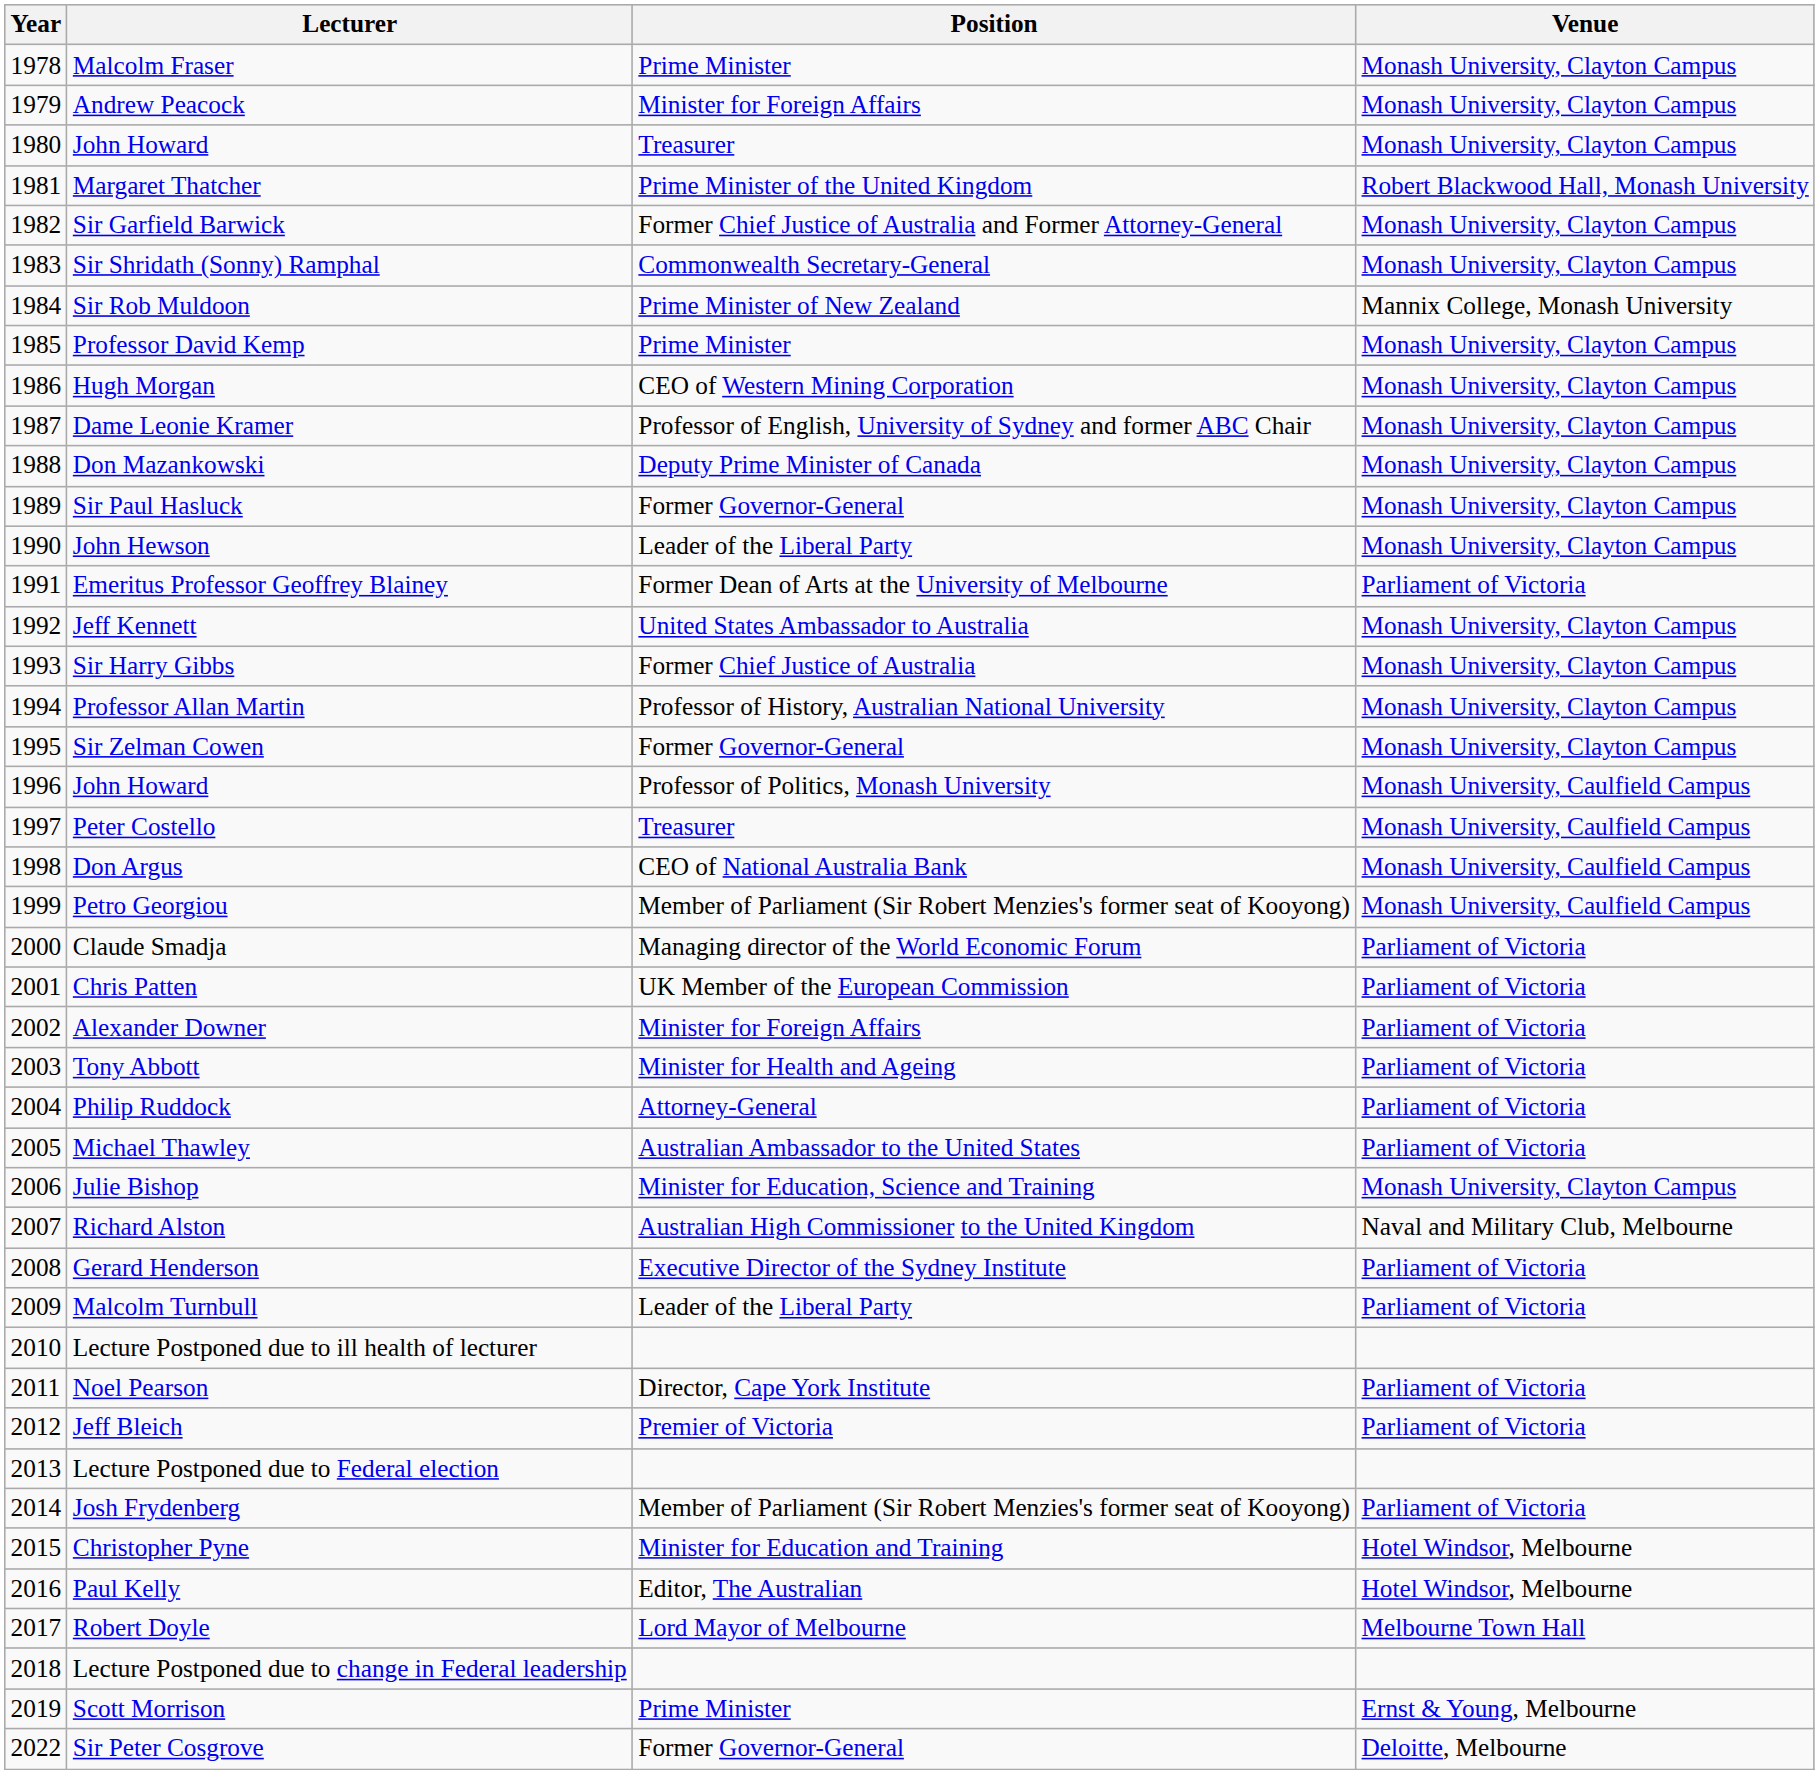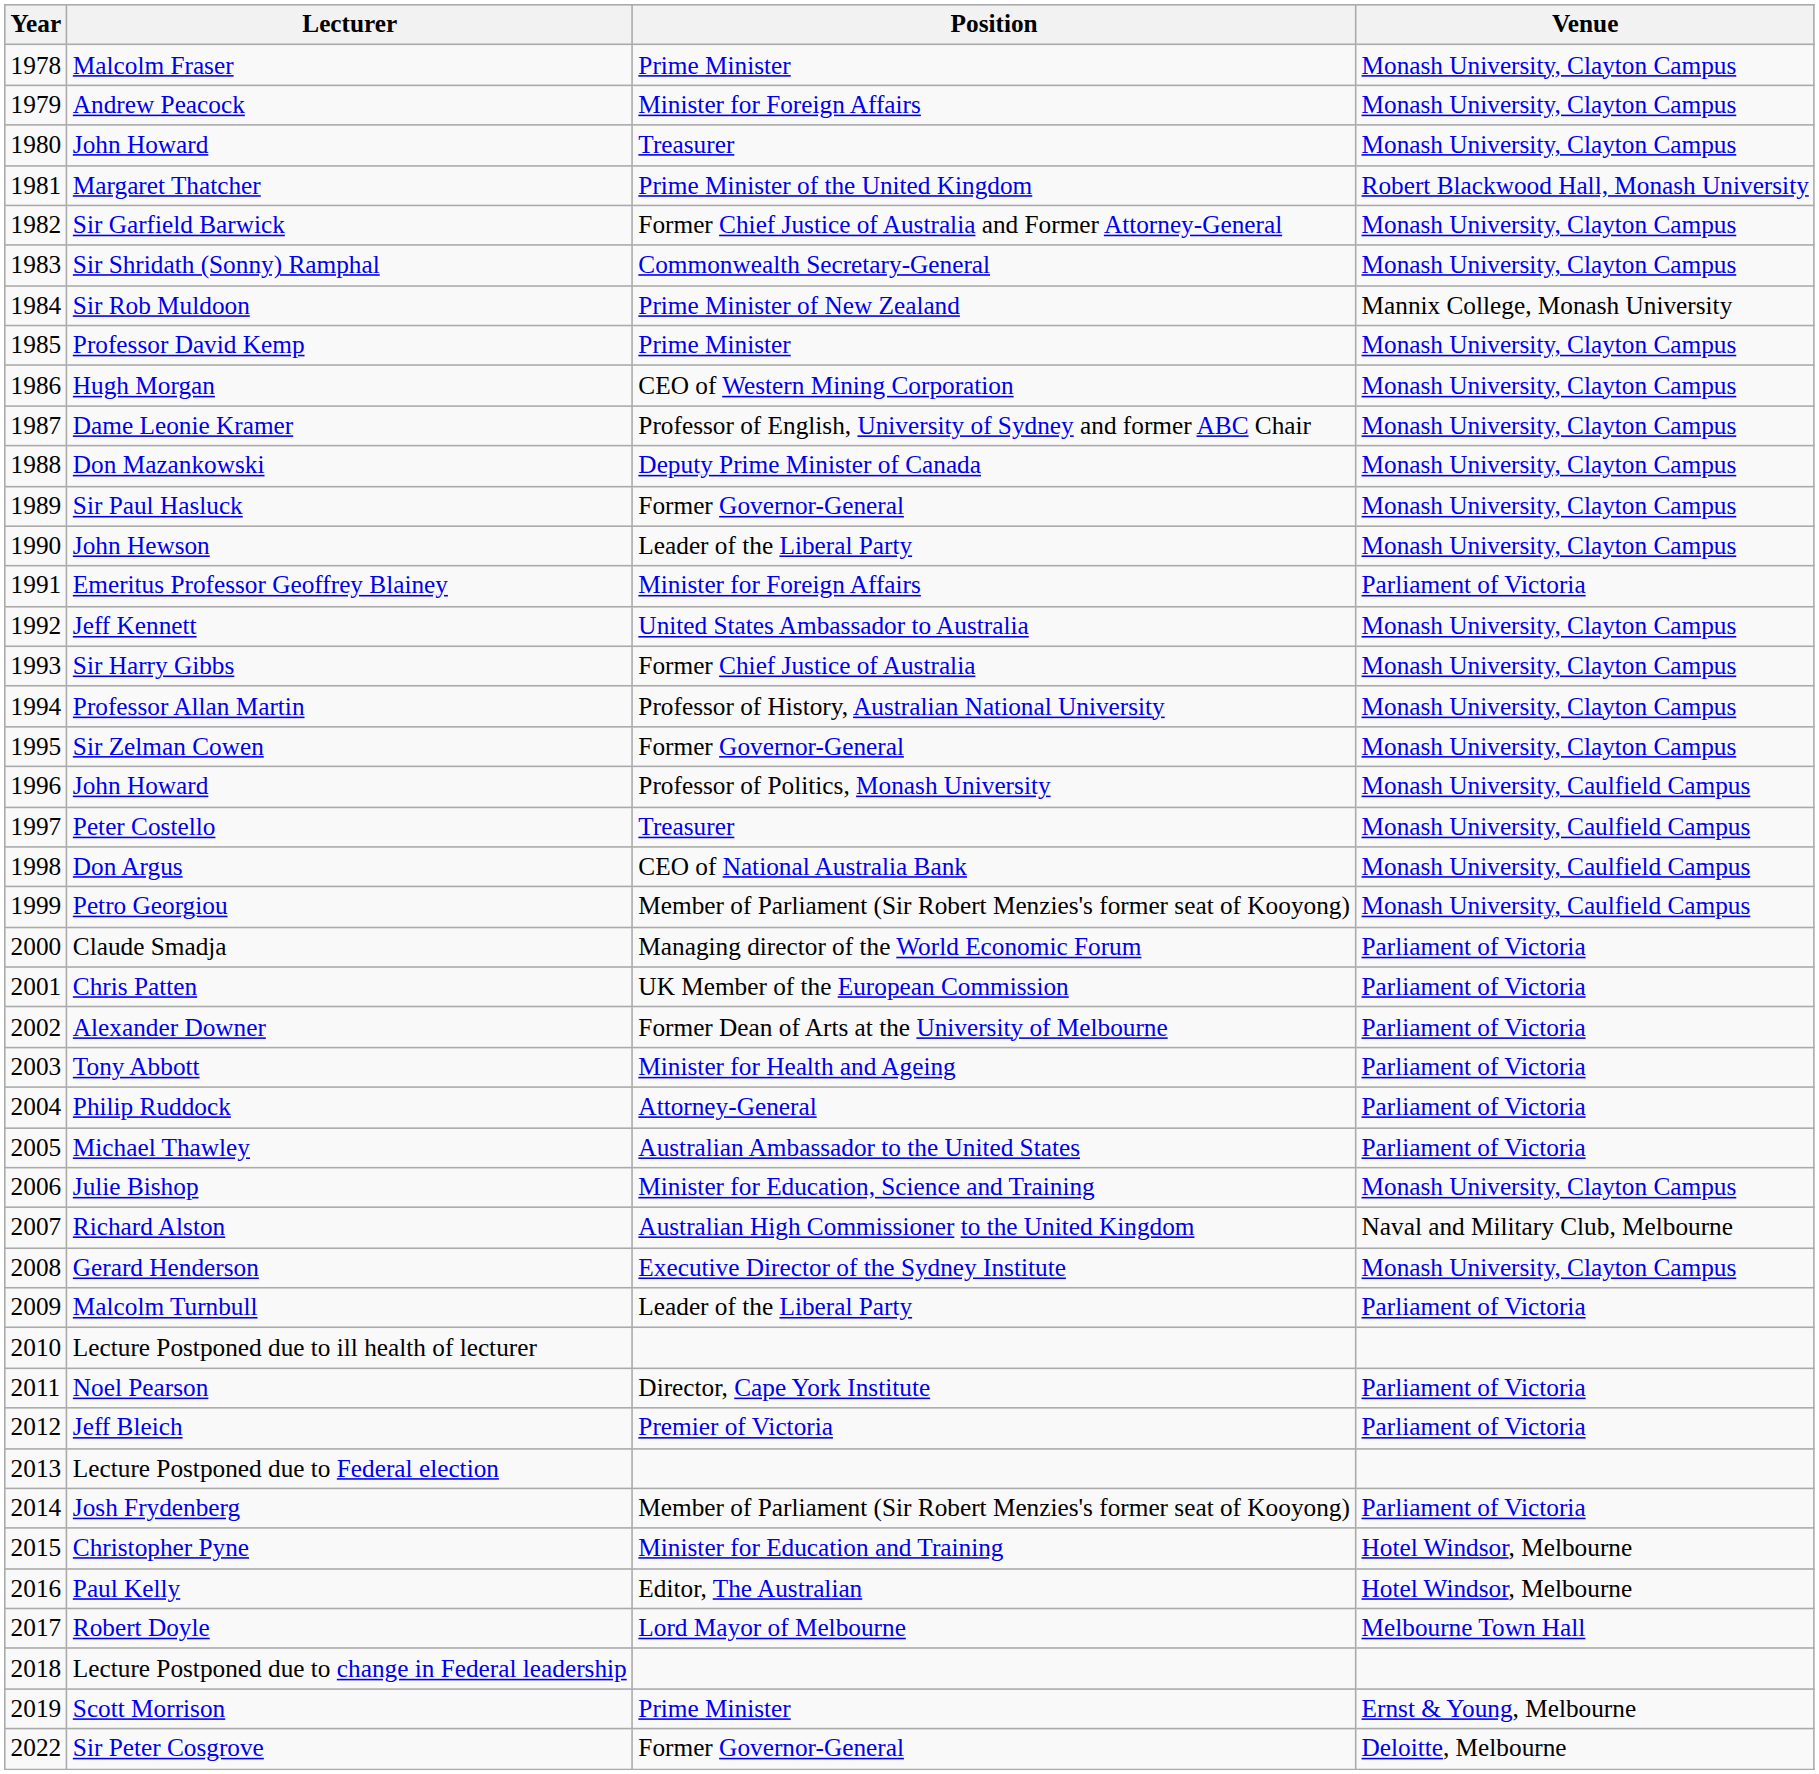 <table class="wikitable">
 <tr>
 <th>Year</th>
 <th>Lecturer</th>
 <th>Position</th>
 <th>Venue</th>
 </tr>
 <tr>
 <td>1978</td>
 <td><a href='#'>Malcolm Fraser</a></td>
 <td><a href='#'>Prime Minister</a></td>
 <td><a href='#'>Monash University, Clayton Campus</a></td>
 </tr>
 <tr>
 <td>1979</td>
 <td><a href='#'>Andrew Peacock</a></td>
 <td><a href='#'>Minister for Foreign Affairs</a></td>
 <td><a href='#'>Monash University, Clayton Campus</a></td>
 </tr>
 <tr>
 <td>1980</td>
 <td><a href='#'>John Howard</a></td>
 <td><a href='#'>Treasurer</a></td>
 <td><a href='#'>Monash University, Clayton Campus</a></td>
 </tr>
 <tr>
 <td>1981</td>
 <td><a href='#'>Margaret Thatcher</a></td>
 <td><a href='#'>Prime Minister of the United Kingdom</a></td>
 <td><a href='#'>Robert Blackwood Hall, Monash University</a></td>
 </tr>
 <tr>
 <td>1982</td>
 <td><a href='#'>Sir Garfield Barwick</a></td>
 <td>Former <a href='#'>Chief Justice of Australia</a> and Former <a href='#'>Attorney-General</a></td>
 <td><a href='#'>Monash University, Clayton Campus</a></td>
 </tr>
 <tr>
 <td>1983</td>
 <td><a href='#'>Sir Shridath (Sonny) Ramphal</a></td>
 <td><a href='#'>Commonwealth Secretary-General</a></td>
 <td><a href='#'>Monash University, Clayton Campus</a></td>
 </tr>
 <tr>
 <td>1984</td>
 <td><a href='#'>Sir Rob Muldoon</a></td>
 <td><a href='#'>Prime Minister of New Zealand</a></td>
 <td>Mannix College, Monash University</td>
 </tr>
 <tr>
 <td>1985</td>
 <td><a href='#'>Professor David Kemp</a></td>
 <td><a href='#'>Prime Minister</a></td>
 <td><a href='#'>Monash University, Clayton Campus</a></td>
 </tr>
 <tr>
 <td>1986</td>
 <td><a href='#'>Hugh Morgan</a></td>
 <td>CEO of <a href='#'>Western Mining Corporation</a></td>
 <td><a href='#'>Monash University, Clayton Campus</a></td>
 </tr>
 <tr>
 <td>1987</td>
 <td><a href='#'>Dame Leonie Kramer</a></td>
 <td>Professor of English, <a href='#'>University of Sydney</a> and former <a href='#'>ABC</a> Chair</td>
 <td><a href='#'>Monash University, Clayton Campus</a></td>
 </tr>
 <tr>
 <td>1988</td>
 <td><a href='#'>Don Mazankowski</a></td>
 <td><a href='#'>Deputy Prime Minister of Canada</a></td>
 <td><a href='#'>Monash University, Clayton Campus</a></td>
 </tr>
 <tr>
 <td>1989</td>
 <td><a href='#'>Sir Paul Hasluck</a></td>
 <td>Former <a href='#'>Governor-General</a></td>
 <td><a href='#'>Monash University, Clayton Campus</a></td>
 </tr>
 <tr>
 <td>1990</td>
 <td><a href='#'>John Hewson</a></td>
 <td>Leader of the <a href='#'>Liberal Party</a></td>
 <td><a href='#'>Monash University, Clayton Campus</a></td>
 </tr>
 <tr>
 <td>1991</td>
 <td><a href='#'>Emeritus Professor Geoffrey Blainey</a></td>
-<td>Former Dean of Arts at the <a href='#'>University of Melbourne</a></td>
+<td><a href='#'>Minister for Foreign Affairs</a></td>
 <td><a href='#'>Parliament of Victoria</a></td>
 </tr>
 <tr>
 <td>1992</td>
 <td><a href='#'>Jeff Kennett</a></td>
 <td><a href='#'>United States Ambassador to Australia</a></td>
 <td><a href='#'>Monash University, Clayton Campus</a></td>
 </tr>
 <tr>
 <td>1993</td>
 <td><a href='#'>Sir Harry Gibbs</a></td>
 <td>Former <a href='#'>Chief Justice of Australia</a></td>
 <td><a href='#'>Monash University, Clayton Campus</a></td>
 </tr>
 <tr>
 <td>1994</td>
 <td><a href='#'>Professor Allan Martin</a></td>
 <td>Professor of History, <a href='#'>Australian National University</a></td>
 <td><a href='#'>Monash University, Clayton Campus</a></td>
 </tr>
 <tr>
 <td>1995</td>
 <td><a href='#'>Sir Zelman Cowen</a></td>
 <td>Former <a href='#'>Governor-General</a></td>
 <td><a href='#'>Monash University, Clayton Campus</a></td>
 </tr>
 <tr>
 <td>1996</td>
 <td><a href='#'>John Howard</a></td>
 <td>Professor of Politics, <a href='#'>Monash University</a></td>
 <td><a href='#'>Monash University, Caulfield Campus</a></td>
 </tr>
 <tr>
 <td>1997</td>
 <td><a href='#'>Peter Costello</a></td>
 <td><a href='#'>Treasurer</a></td>
 <td><a href='#'>Monash University, Caulfield Campus</a></td>
 </tr>
 <tr>
 <td>1998</td>
 <td><a href='#'>Don Argus</a></td>
 <td>CEO of <a href='#'>National Australia Bank</a></td>
 <td><a href='#'>Monash University, Caulfield Campus</a></td>
 </tr>
 <tr>
 <td>1999</td>
 <td><a href='#'>Petro Georgiou</a></td>
 <td>Member of Parliament (Sir Robert Menzies's former seat of Kooyong)</td>
 <td><a href='#'>Monash University, Caulfield Campus</a></td>
 </tr>
 <tr>
 <td>2000</td>
 <td>Claude Smadja</td>
 <td>Managing director of the <a href='#'>World Economic Forum</a></td>
 <td><a href='#'>Parliament of Victoria</a></td>
 </tr>
 <tr>
 <td>2001</td>
 <td><a href='#'>Chris Patten</a></td>
 <td>UK Member of the <a href='#'>European Commission</a></td>
 <td><a href='#'>Parliament of Victoria</a></td>
 </tr>
 <tr>
 <td>2002</td>
 <td><a href='#'>Alexander Downer</a></td>
-<td><a href='#'>Minister for Foreign Affairs</a></td>
+<td>Former Dean of Arts at the <a href='#'>University of Melbourne</a></td>
 <td><a href='#'>Parliament of Victoria</a></td>
 </tr>
 <tr>
 <td>2003</td>
 <td><a href='#'>Tony Abbott</a></td>
 <td><a href='#'>Minister for Health and Ageing</a></td>
 <td><a href='#'>Parliament of Victoria</a></td>
 </tr>
 <tr>
 <td>2004</td>
 <td><a href='#'>Philip Ruddock</a></td>
 <td><a href='#'>Attorney-General</a></td>
 <td><a href='#'>Parliament of Victoria</a></td>
 </tr>
 <tr>
 <td>2005</td>
 <td><a href='#'>Michael Thawley</a></td>
 <td><a href='#'>Australian Ambassador to the United States</a></td>
 <td><a href='#'>Parliament of Victoria</a></td>
 </tr>
 <tr>
 <td>2006</td>
 <td><a href='#'>Julie Bishop</a></td>
 <td><a href='#'>Minister for Education, Science and Training</a></td>
 <td><a href='#'>Monash University, Clayton Campus</a></td>
 </tr>
 <tr>
 <td>2007</td>
 <td><a href='#'>Richard Alston</a></td>
 <td><a href='#'>Australian High Commissioner</a> <a href='#'>to the United Kingdom</a></td>
 <td>Naval and Military Club, Melbourne</td>
 </tr>
 <tr>
 <td>2008</td>
 <td><a href='#'>Gerard Henderson</a></td>
 <td><a href='#'>Executive Director of the Sydney Institute</a></td>
-<td><a href='#'>Parliament of Victoria</a></td>
+<td><a href='#'>Monash University, Clayton Campus</a></td>
 </tr>
 <tr>
 <td>2009</td>
 <td><a href='#'>Malcolm Turnbull</a></td>
 <td>Leader of the <a href='#'>Liberal Party</a></td>
 <td><a href='#'>Parliament of Victoria</a></td>
 </tr>
 <tr>
 <td>2010</td>
 <td>Lecture Postponed due to ill health of lecturer</td>
 <td></td>
 <td></td>
 </tr>
 <tr>
 <td>2011</td>
 <td><a href='#'>Noel Pearson</a></td>
 <td>Director, <a href='#'>Cape York Institute</a></td>
 <td><a href='#'>Parliament of Victoria</a></td>
 </tr>
 <tr>
 <td>2012</td>
 <td><a href='#'>Jeff Bleich</a></td>
 <td><a href='#'>Premier of Victoria</a></td>
 <td><a href='#'>Parliament of Victoria</a></td>
 </tr>
 <tr>
 <td>2013</td>
 <td>Lecture Postponed due to <a href='#'>Federal election</a></td>
 <td></td>
 <td></td>
 </tr>
 <tr>
 <td>2014</td>
 <td><a href='#'>Josh Frydenberg</a></td>
 <td>Member of Parliament (Sir Robert Menzies's former seat of Kooyong)</td>
 <td><a href='#'>Parliament of Victoria</a></td>
 </tr>
 <tr>
 <td>2015</td>
 <td><a href='#'>Christopher Pyne</a></td>
 <td><a href='#'>Minister for Education and Training</a></td>
 <td><a href='#'>Hotel Windsor</a>, Melbourne</td>
 </tr>
 <tr>
 <td>2016</td>
 <td><a href='#'>Paul Kelly</a></td>
 <td>Editor, <a href='#'>The Australian</a></td>
 <td><a href='#'>Hotel Windsor</a>, Melbourne</td>
 </tr>
 <tr>
 <td>2017</td>
 <td><a href='#'>Robert Doyle</a></td>
 <td><a href='#'>Lord Mayor of Melbourne</a></td>
 <td><a href='#'>Melbourne Town Hall</a></td>
 </tr>
 <tr>
 <td>2018</td>
 <td>Lecture Postponed due to <a href='#'>change in Federal leadership</a></td>
 <td></td>
 <td></td>
 </tr>
 <tr>
 <td>2019</td>
 <td><a href='#'>Scott Morrison</a></td>
 <td><a href='#'>Prime Minister</a></td>
 <td><a href='#'>Ernst & Young</a>, Melbourne</td>
 </tr>
 <tr>
 <td>2022</td>
 <td><a href='#'>Sir Peter Cosgrove</a></td>
 <td>Former <a href='#'>Governor-General</a></td>
 <td><a href='#'>Deloitte</a>, Melbourne</td>
 </tr>
 <tr>
 </tr>
 </table>
